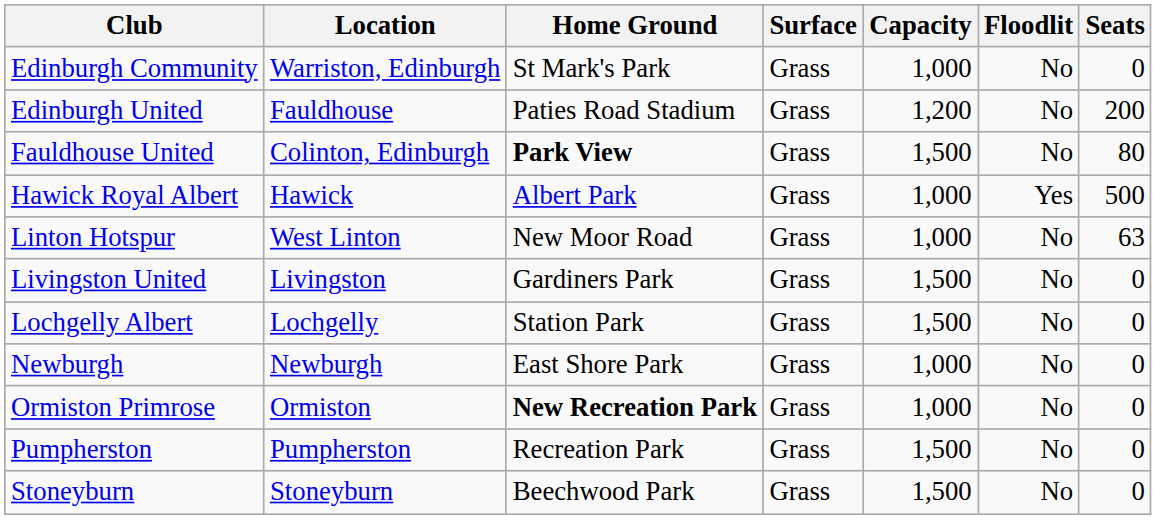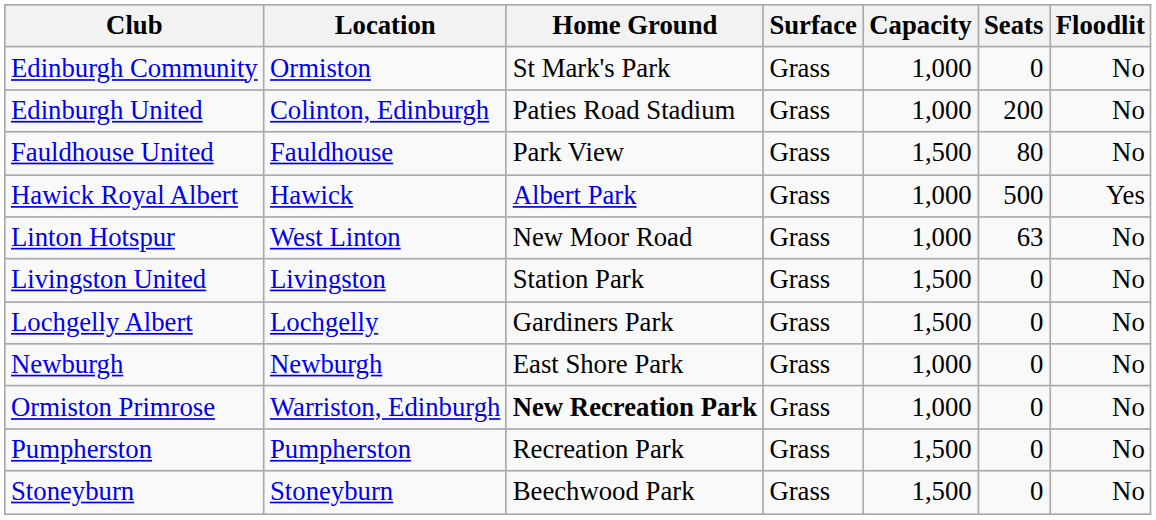 <table class="wikitable sortable">
 <tr>
 <th>Club</th>
 <th>Location</th>
 <th>Home Ground</th>
 <th>Surface</th>
 <th data-sort-type="number">Capacity</th>
+<th data-sort-type="number">Seats</th>
 <th>Floodlit</th>
-<th data-sort-type="number">Seats</th>
 </tr>
 <tr>
 <td><a href='#'>Edinburgh Community</a></td>
-<td><a href='#'>Warriston, Edinburgh</a></td>
+<td><a href='#'>Ormiston</a></td>
 <td>St Mark's Park</td>
 <td>Grass</td>
 <td align=right>1,000</td>
+<td align=right>0</td>
 <td align=right>No</td>
-<td align=right>0</td>
 </tr>
 <tr>
 <td><a href='#'>Edinburgh United</a></td>
-<td><a href='#'>Fauldhouse</a></td>
+<td><a href='#'>Colinton, Edinburgh</a></td>
 <td>Paties Road Stadium</td>
 <td>Grass</td>
-<td align=right>1,200</td>
+<td align=right>1,000</td>
+<td align=right>200</td>
 <td align=right>No</td>
-<td align=right>200</td>
 </tr>
 <tr>
 <td><a href='#'>Fauldhouse United</a></td>
-<td><a href='#'>Colinton, Edinburgh</a></td>
-<td><strong>Park View</strong></td>
+<td><a href='#'>Fauldhouse</a></td>
+<td>Park View</td>
 <td>Grass</td>
 <td align=right>1,500</td>
+<td align=right>80</td>
 <td align=right>No</td>
-<td align=right>80</td>
 </tr>
 <tr>
 <td><a href='#'>Hawick Royal Albert</a> </td>
 <td><a href='#'>Hawick</a></td>
 <td><a href='#'>Albert Park</a></td>
 <td>Grass</td>
 <td align=right>1,000</td>
+<td align=right>500</td>
 <td align=right>Yes</td>
-<td align=right>500</td>
 </tr>
 <tr>
 <td><a href='#'>Linton Hotspur</a></td>
 <td><a href='#'>West Linton</a></td>
 <td>New Moor Road</td>
 <td>Grass</td>
 <td align=right>1,000</td>
+<td align=right>63</td>
 <td align=right>No</td>
-<td align=right>63</td>
 </tr>
 <tr>
 <td><a href='#'>Livingston United</a></td>
 <td><a href='#'>Livingston</a></td>
-<td>Gardiners Park</td>
+<td>Station Park</td>
 <td>Grass</td>
 <td align=right>1,500</td>
+<td align=right>0</td>
 <td align=right>No</td>
-<td align=right>0</td>
 </tr>
 <tr>
 <td><a href='#'>Lochgelly Albert</a></td>
 <td><a href='#'>Lochgelly</a></td>
-<td>Station Park</td>
+<td>Gardiners Park</td>
 <td>Grass</td>
 <td align=right>1,500</td>
+<td align=right>0</td>
 <td align=right>No</td>
-<td align=right>0</td>
 </tr>
 <tr>
 <td><a href='#'>Newburgh</a></td>
 <td><a href='#'>Newburgh</a></td>
 <td>East Shore Park</td>
 <td>Grass</td>
 <td align=right>1,000</td>
+<td align=right>0</td>
 <td align=right>No</td>
-<td align=right>0</td>
 </tr>
 <tr>
 <td><a href='#'>Ormiston Primrose</a></td>
-<td><a href='#'>Ormiston</a></td>
+<td><a href='#'>Warriston, Edinburgh</a></td>
 <td><strong>New Recreation Park</strong></td>
 <td>Grass</td>
 <td align=right>1,000</td>
+<td align=right>0</td>
 <td align=right>No</td>
-<td align=right>0</td>
 </tr>
 <tr>
 <td><a href='#'>Pumpherston</a></td>
 <td><a href='#'>Pumpherston</a></td>
 <td>Recreation Park</td>
 <td>Grass</td>
 <td align=right>1,500</td>
+<td align=right>0</td>
 <td align=right>No</td>
-<td align=right>0</td>
 </tr>
 <tr>
 <td><a href='#'>Stoneyburn</a></td>
 <td><a href='#'>Stoneyburn</a></td>
 <td>Beechwood Park</td>
 <td>Grass</td>
 <td align=right>1,500</td>
+<td align=right>0</td>
 <td align=right>No</td>
-<td align=right>0</td>
 </tr>
 </table>
